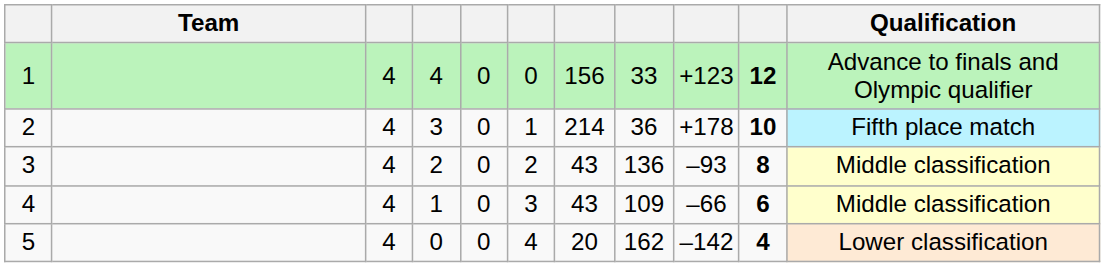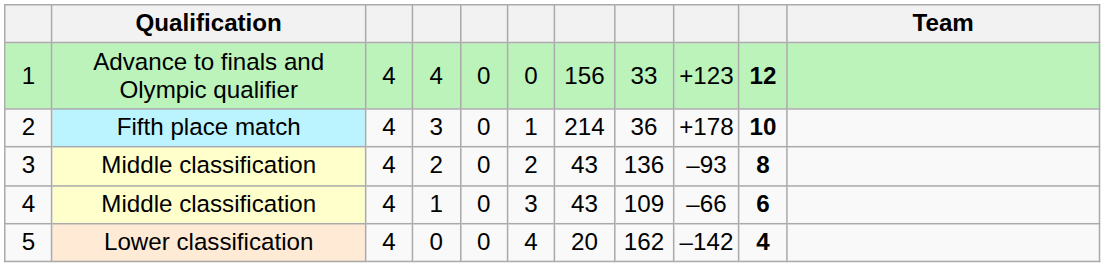 <table class="wikitable" style="text-align:center;">
 <tr>
 <th style="width:1.5em;"></th>
-<th style="width:12.5em">Team</th>
+<th style="width:12.5em">Qualification</th>
 <th style="width:1.5em;"></th>
 <th style="width:1.5em;"></th>
 <th style="width:1.5em;"></th>
 <th style="width:1.5em;"></th>
 <th style="width:2.0em;"></th>
 <th style="width:2.0em;"></th>
 <th style="width:2.0em;"></th>
 <th style="width:1.5em;"></th>
-<th style="width:12.5em">Qualification</th>
+<th style="width:12.5em">Team</th>
 </tr>
 <tr bgcolor=#bbf3bb>
 <td>1</td>
-<td align=left></td>
+<td>Advance to finals and Olympic qualifier</td>
 <td>4</td>
 <td>4</td>
 <td>0</td>
 <td>0</td>
 <td>156</td>
 <td>33</td>
 <td>+123</td>
 <td><strong>12</strong></td>
-<td>Advance to finals and Olympic qualifier</td>
+<td align=left></td>
 </tr>
 <tr>
 <td>2</td>
-<td align="left"></td>
+<td bgcolor="#bbf3ff">Fifth place match</td>
 <td>4</td>
 <td>3</td>
 <td>0</td>
 <td>1</td>
 <td>214</td>
 <td>36</td>
 <td>+178</td>
 <td><strong>10</strong></td>
-<td bgcolor="#bbf3ff">Fifth place match</td>
+<td align="left"></td>
 </tr>
 <tr>
 <td>3</td>
-<td align="left"></td>
+<td bgcolor="#ffffcc">Middle classification</td>
 <td>4</td>
 <td>2</td>
 <td>0</td>
 <td>2</td>
 <td>43</td>
 <td>136</td>
 <td>–93</td>
 <td><strong>8</strong></td>
-<td bgcolor="#ffffcc">Middle classification</td>
+<td align="left"></td>
 </tr>
 <tr>
 <td>4</td>
-<td align="left"></td>
+<td bgcolor="#ffffcc">Middle classification</td>
 <td>4</td>
 <td>1</td>
 <td>0</td>
 <td>3</td>
 <td>43</td>
 <td>109</td>
 <td>–66</td>
 <td><strong>6</strong></td>
-<td bgcolor="#ffffcc">Middle classification</td>
+<td align="left"></td>
 </tr>
 <tr>
 <td>5</td>
-<td align="left"></td>
+<td bgcolor="#feead5">Lower classification</td>
 <td>4</td>
 <td>0</td>
 <td>0</td>
 <td>4</td>
 <td>20</td>
 <td>162</td>
 <td>–142</td>
 <td><strong>4</strong></td>
-<td bgcolor="#feead5">Lower classification</td>
+<td align="left"></td>
 </tr>
 </table>
